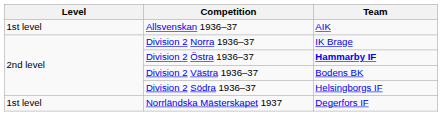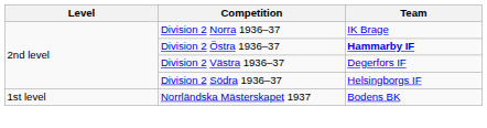 <table class="wikitable" style="text-align: left;">
 <tr>
 <th style="width: 225px;">Level</th>
 <th style="width: 275px;">Competition</th>
 <th style="width: 200px;">Team</th>
-</tr>
-<tr>
-<td>1st level</td>
-<td><a href='#'>Allsvenskan</a> 1936–37</td>
-<td><a href='#'>AIK</a></td>
 </tr>
 <tr>
 <td rowspan=4>2nd level</td>
 <td><a href='#'>Division 2</a> <a href='#'>Norra</a> 1936–37</td>
 <td><a href='#'>IK Brage</a></td>
 </tr>
 <tr>
 <td><a href='#'>Division 2</a> <a href='#'>Östra</a> 1936–37</td>
 <td><strong><a href='#'>Hammarby IF</a></strong></td>
 </tr>
 <tr>
 <td><a href='#'>Division 2</a> <a href='#'>Västra</a> 1936–37</td>
-<td><a href='#'>Bodens BK</a></td>
+<td><a href='#'>Degerfors IF</a></td>
 </tr>
 <tr>
 <td><a href='#'>Division 2</a> <a href='#'>Södra</a> 1936–37</td>
 <td><a href='#'>Helsingborgs IF</a></td>
 </tr>
 <tr>
 <td>1st level</td>
 <td><a href='#'>Norrländska Mästerskapet</a> 1937</td>
-<td><a href='#'>Degerfors IF</a></td>
+<td><a href='#'>Bodens BK</a></td>
 </tr>
 </table>
